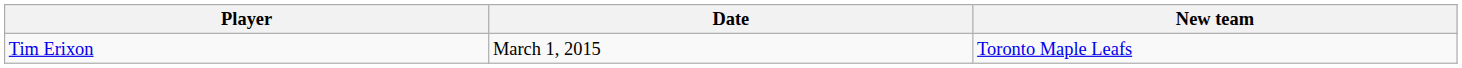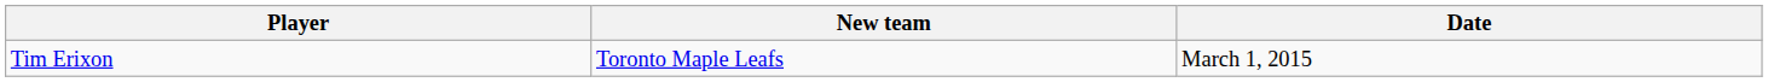 <table class="wikitable" style="width:100%;">
 <tr style="text-align:center; background:#ddd;">
 <th style="width:33%;">Player</th>
+<th style="width:33%;">New team</th>
 <th style="width:33%;">Date</th>
-<th style="width:33%;">New team</th>
 </tr>
 <tr>
 <td><a href='#'>Tim Erixon</a></td>
+<td><a href='#'>Toronto Maple Leafs</a></td>
 <td>March 1, 2015</td>
-<td><a href='#'>Toronto Maple Leafs</a></td>
 </tr>
 </table>
